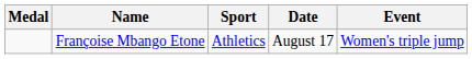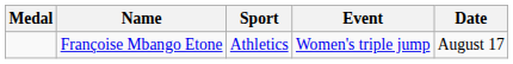 <table class="wikitable sortable" style="font-size:95%">
 <tr>
 <th>Medal</th>
 <th>Name</th>
 <th>Sport</th>
+<th>Event</th>
 <th>Date</th>
-<th>Event</th>
 </tr>
 <tr>
 <td></td>
 <td><a href='#'>Françoise Mbango Etone</a></td>
 <td><a href='#'>Athletics</a></td>
+<td><a href='#'>Women's triple jump</a></td>
 <td>August 17</td>
-<td><a href='#'>Women's triple jump</a></td>
 </tr>
 </table>
